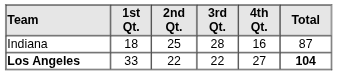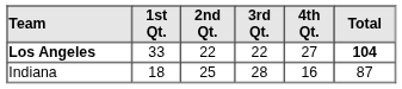 <table border=1 cellspacing=0 width=425 style="margin-left:3em;">
 <tr style="text-align:center; background-color:#e6e6e6;">
 <th align=left width=16%>Team</th>
 <th width=6%>1st Qt.</th>
 <th width=6%>2nd Qt.</th>
 <th width=6%>3rd Qt.</th>
 <th width=6%>4th Qt.</th>
 <th width=6%>Total</th>
 </tr>
 <tr style="text-align:center;">
+<td align=left><strong>Los Angeles</strong></td>
+<td>33</td>
+<td>22</td>
+<td>22</td>
+<td>27</td>
+<td><strong>104</strong></td>
+</tr>
+<tr style="text-align:center;">
 <td align=left>Indiana</td>
 <td>18</td>
 <td>25</td>
 <td>28</td>
 <td>16</td>
 <td>87</td>
 </tr>
 <tr style="text-align:center;">
-<td align=left><strong>Los Angeles</strong></td>
-<td>33</td>
-<td>22</td>
-<td>22</td>
-<td>27</td>
-<td><strong>104</strong></td>
-</tr>
-<tr style="text-align:center;">
 </tr>
 </table>
